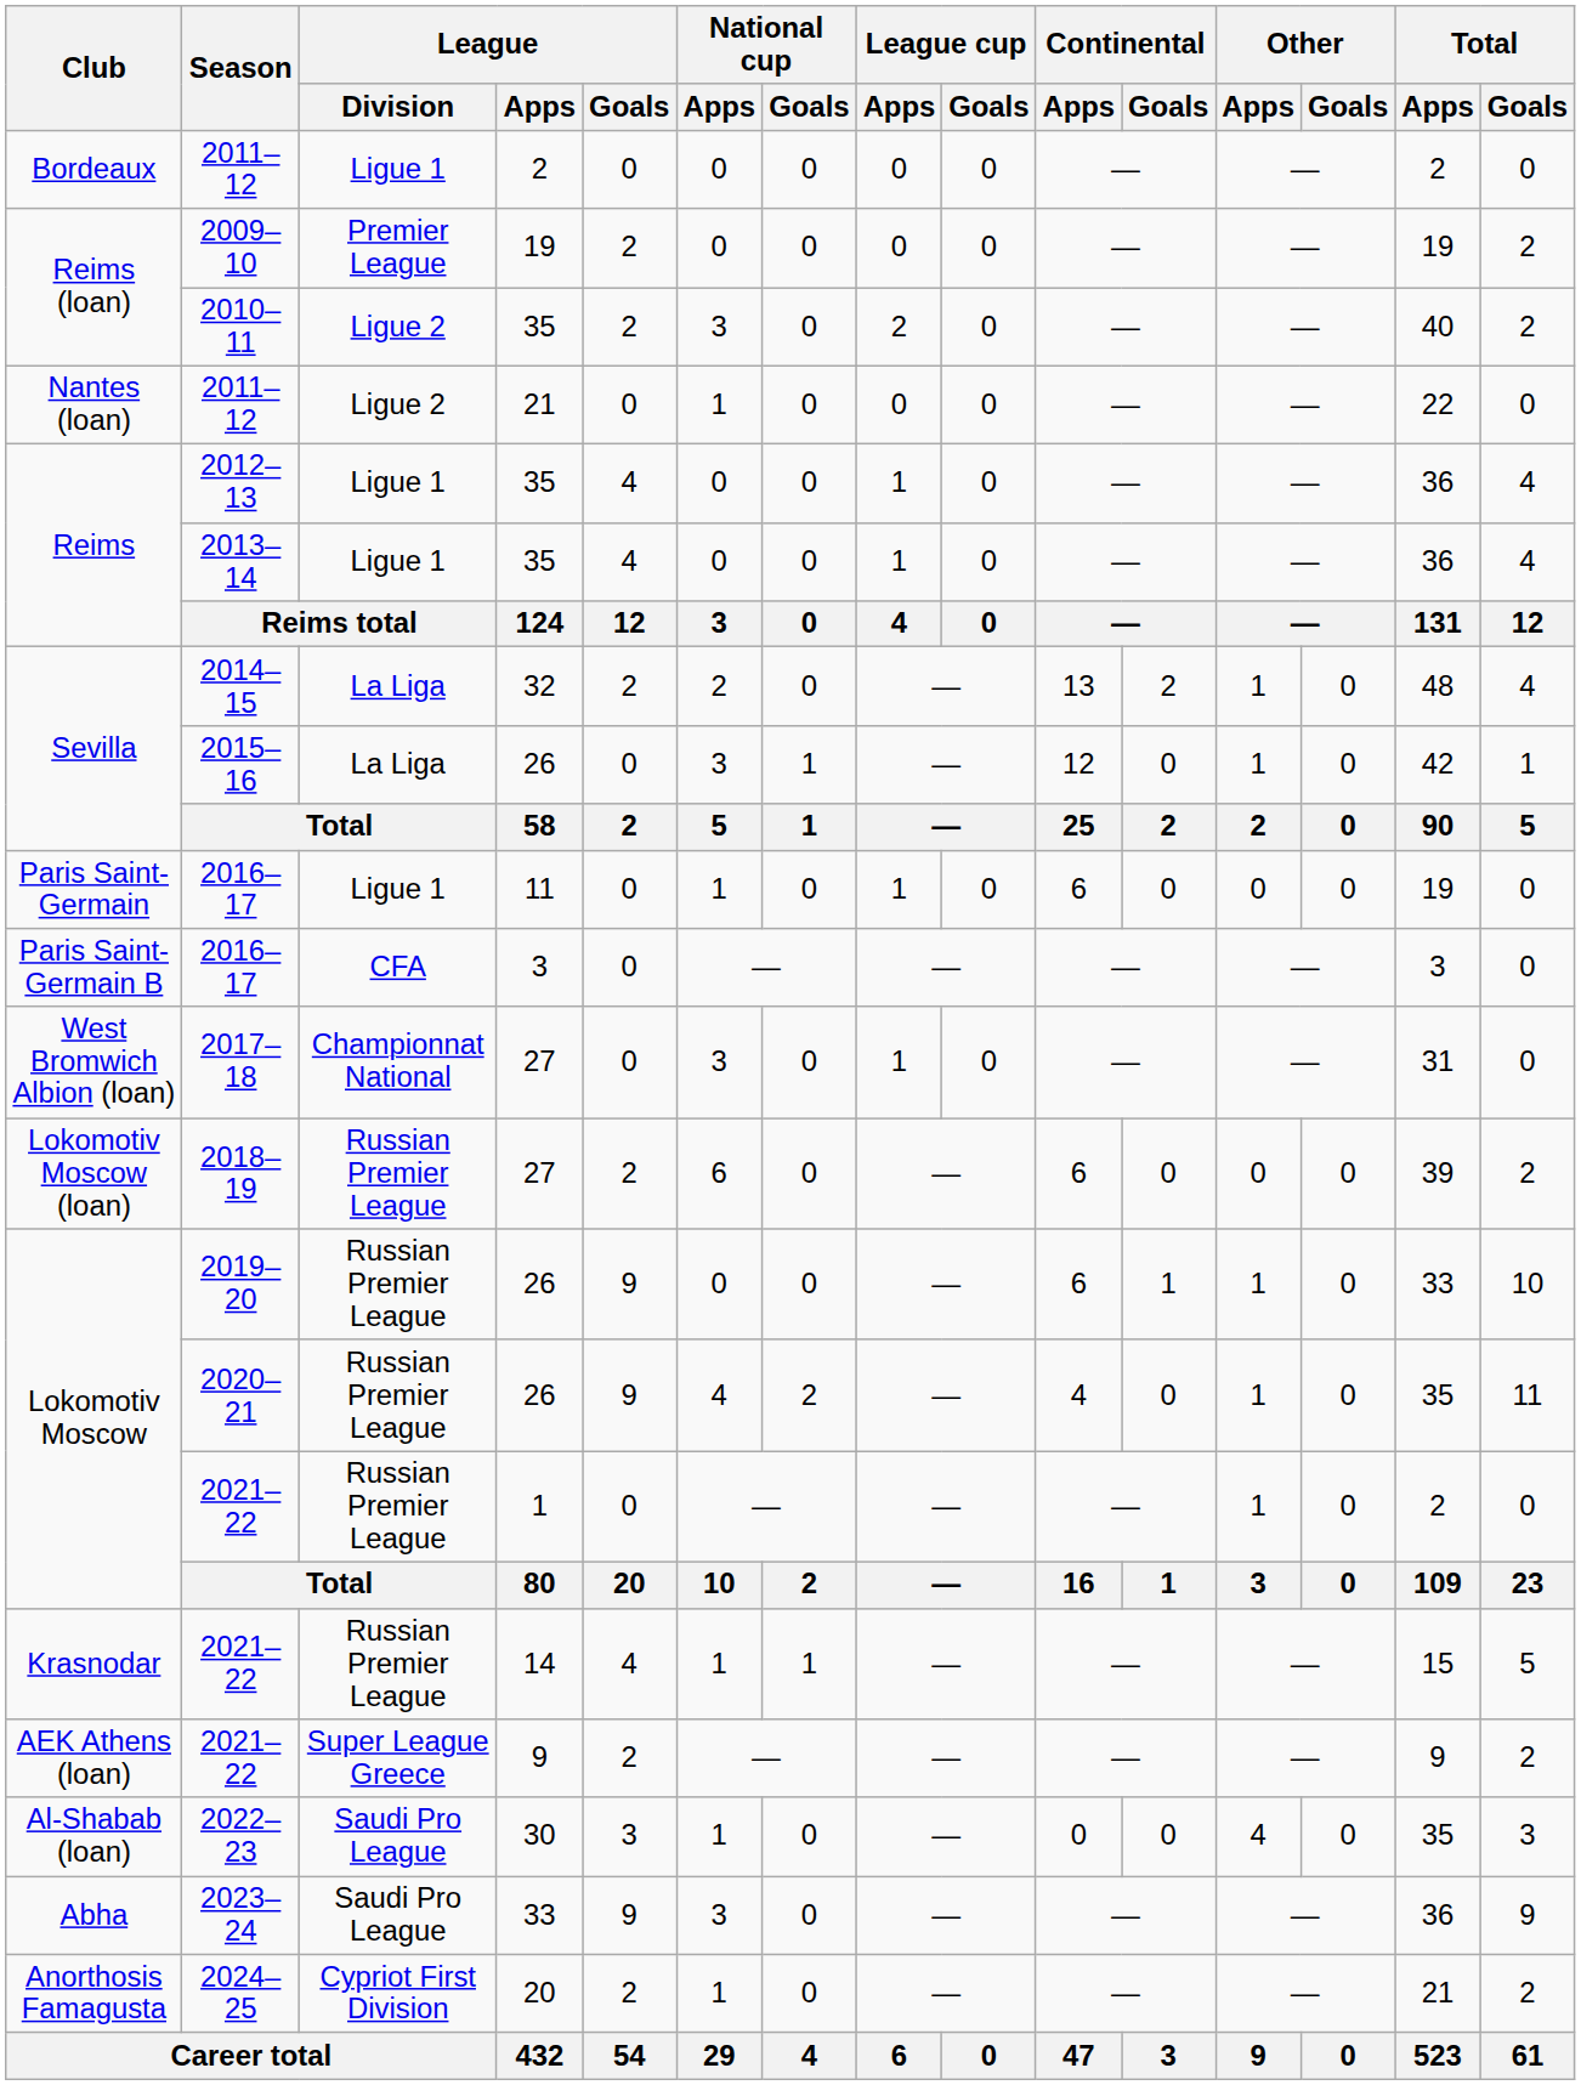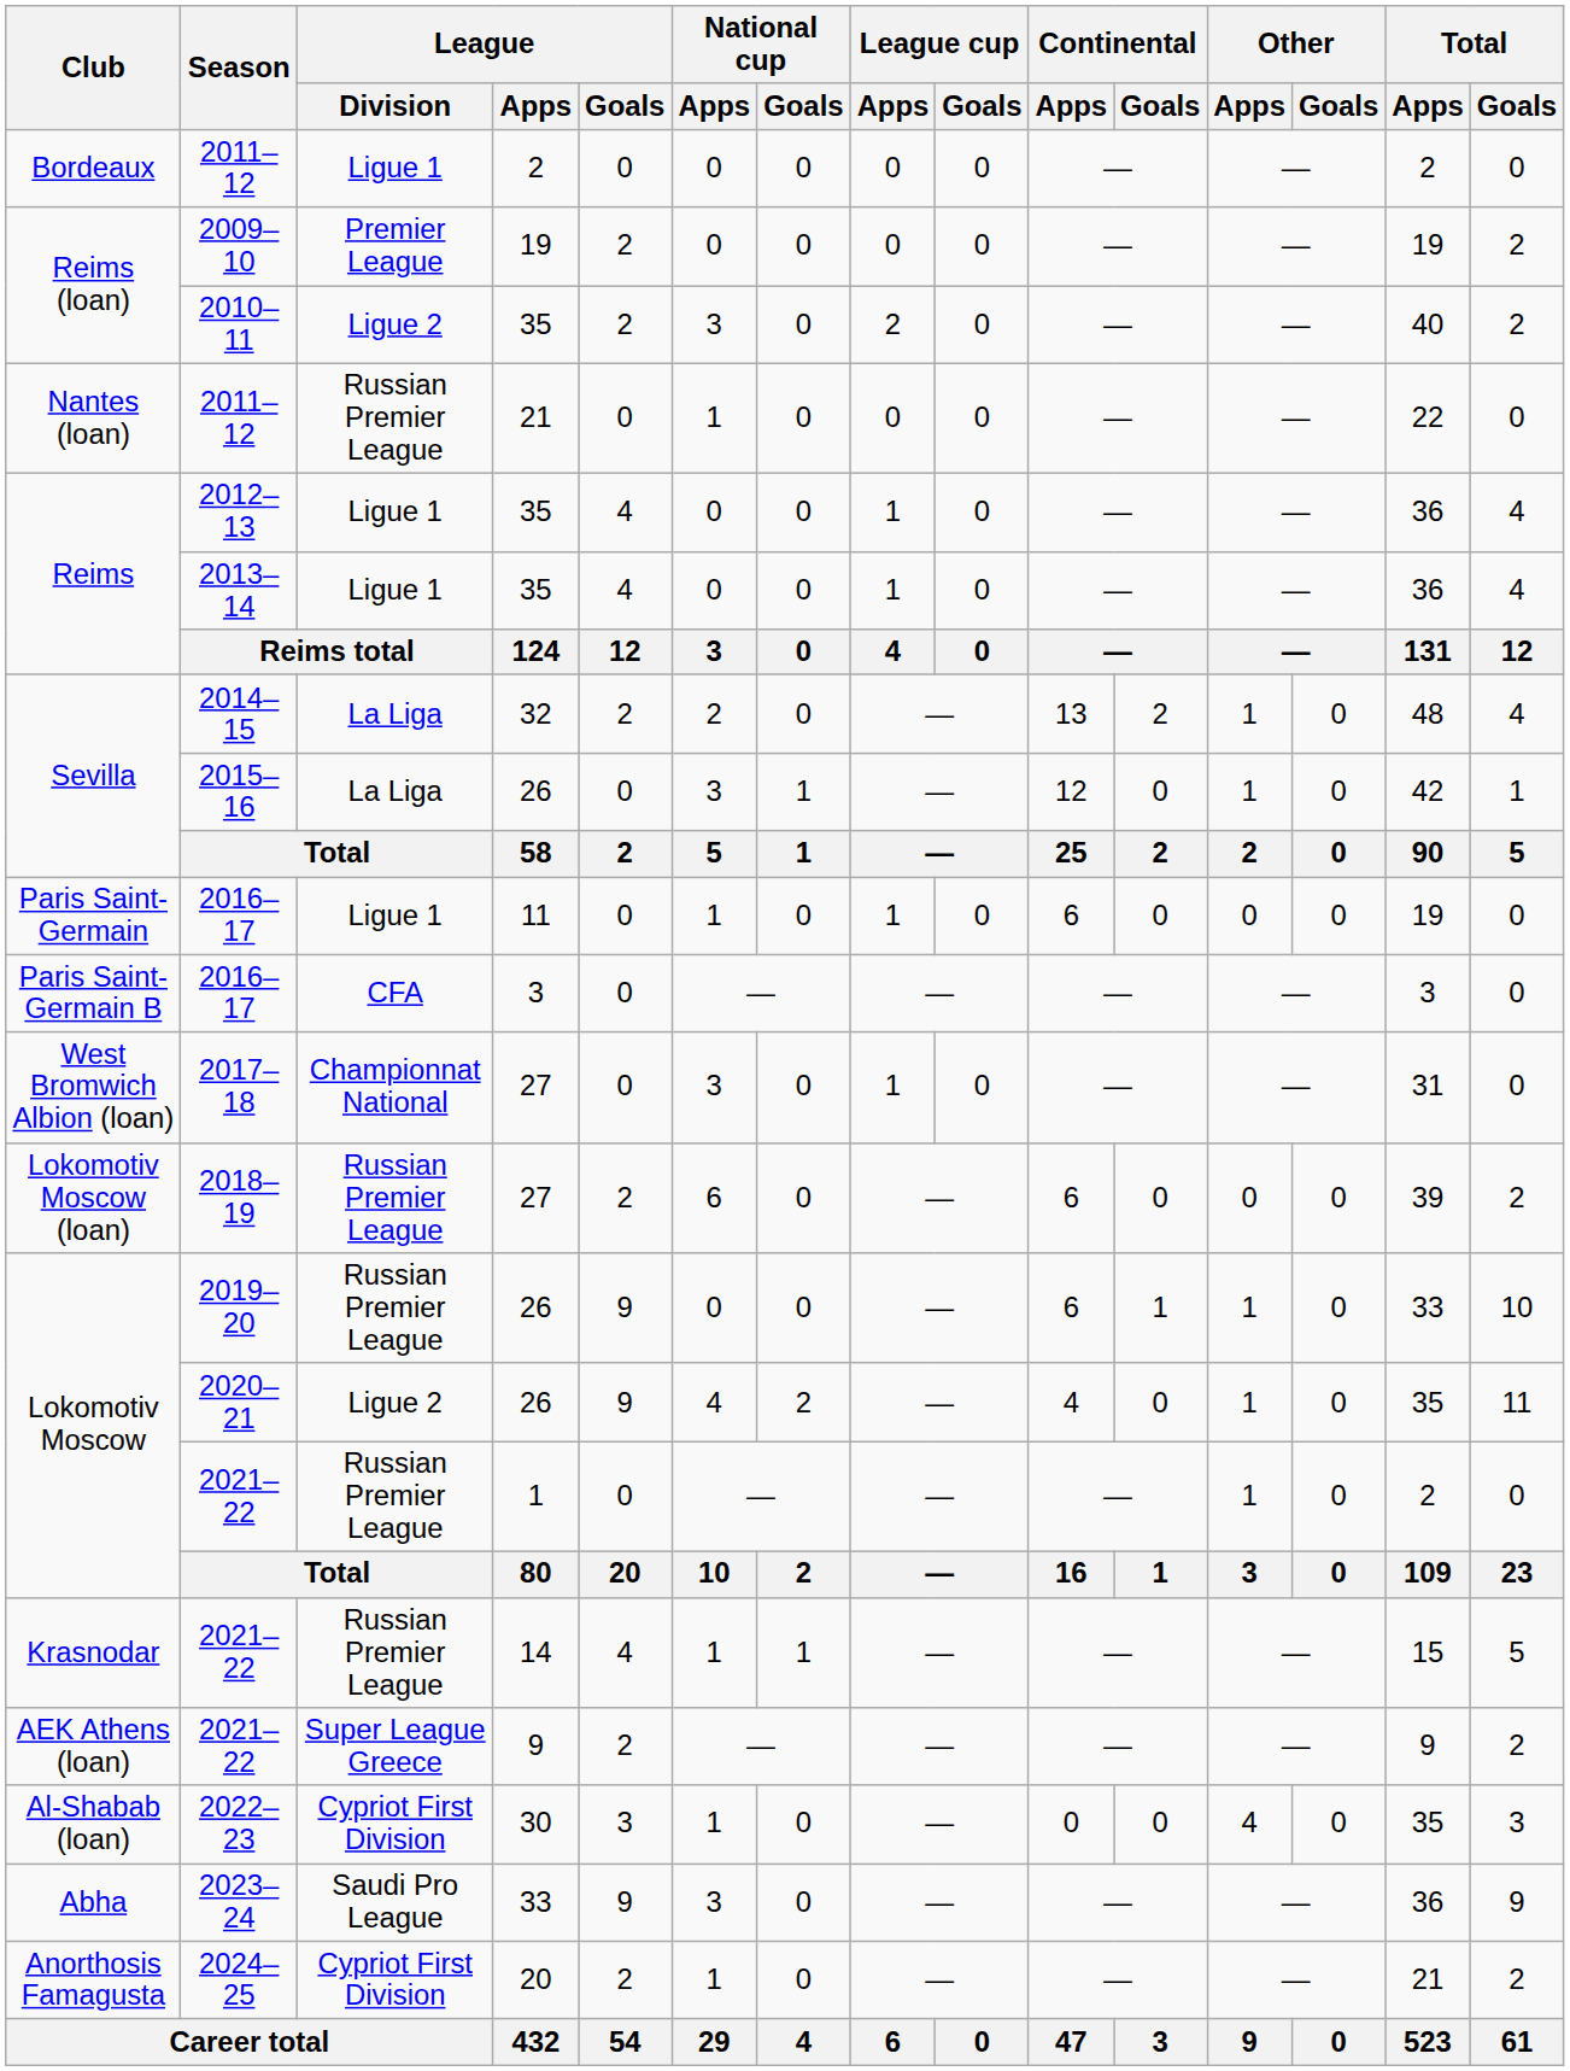 <table class="wikitable" style="text-align:center">
 <tr>
 <th rowspan="2">Club</th>
 <th rowspan="2">Season</th>
 <th colspan="3">League</th>
 <th colspan="2">National cup</th>
 <th colspan="2">League cup</th>
 <th colspan="2">Continental</th>
 <th colspan="2">Other</th>
 <th colspan="2">Total</th>
 </tr>
 <tr>
 <th>Division</th>
 <th>Apps</th>
 <th>Goals</th>
 <th>Apps</th>
 <th>Goals</th>
 <th>Apps</th>
 <th>Goals</th>
 <th>Apps</th>
 <th>Goals</th>
 <th>Apps</th>
 <th>Goals</th>
 <th>Apps</th>
 <th>Goals</th>
 </tr>
 <tr>
 <td><a href='#'>Bordeaux</a></td>
 <td><a href='#'>2011–12</a></td>
 <td><a href='#'>Ligue 1</a></td>
 <td>2</td>
 <td>0</td>
 <td>0</td>
 <td>0</td>
 <td>0</td>
 <td>0</td>
 <td colspan="2">—</td>
 <td colspan="2">—</td>
 <td>2</td>
 <td>0</td>
 </tr>
 <tr>
 <td rowspan="2"><a href='#'>Reims</a> (loan)</td>
 <td><a href='#'>2009–10</a></td>
 <td><a href='#'>Premier League</a></td>
 <td>19</td>
 <td>2</td>
 <td>0</td>
 <td>0</td>
 <td>0</td>
 <td>0</td>
 <td colspan="2">—</td>
 <td colspan="2">—</td>
 <td>19</td>
 <td>2</td>
 </tr>
 <tr>
 <td><a href='#'>2010–11</a></td>
 <td><a href='#'>Ligue 2</a></td>
 <td>35</td>
 <td>2</td>
 <td>3</td>
 <td>0</td>
 <td>2</td>
 <td>0</td>
 <td colspan="2">—</td>
 <td colspan="2">—</td>
 <td>40</td>
 <td>2</td>
 </tr>
 <tr>
 <td><a href='#'>Nantes</a> (loan)</td>
 <td><a href='#'>2011–12</a></td>
-<td>Ligue 2</td>
+<td>Russian Premier League</td>
 <td>21</td>
 <td>0</td>
 <td>1</td>
 <td>0</td>
 <td>0</td>
 <td>0</td>
 <td colspan="2">—</td>
 <td colspan="2">—</td>
 <td>22</td>
 <td>0</td>
 </tr>
 <tr>
 <td rowspan="3"><a href='#'>Reims</a></td>
 <td><a href='#'>2012–13</a></td>
 <td>Ligue 1</td>
 <td>35</td>
 <td>4</td>
 <td>0</td>
 <td>0</td>
 <td>1</td>
 <td>0</td>
 <td colspan="2">—</td>
 <td colspan="2">—</td>
 <td>36</td>
 <td>4</td>
 </tr>
 <tr>
 <td><a href='#'>2013–14</a></td>
 <td>Ligue 1</td>
 <td>35</td>
 <td>4</td>
 <td>0</td>
 <td>0</td>
 <td>1</td>
 <td>0</td>
 <td colspan="2">—</td>
 <td colspan="2">—</td>
 <td>36</td>
 <td>4</td>
 </tr>
 <tr>
 <th colspan="2">Reims total</th>
 <th>124</th>
 <th>12</th>
 <th>3</th>
 <th>0</th>
 <th>4</th>
 <th>0</th>
 <th colspan="2">—</th>
 <th colspan="2">—</th>
 <th>131</th>
 <th>12</th>
 </tr>
 <tr>
 <td rowspan="3"><a href='#'>Sevilla</a></td>
 <td><a href='#'>2014–15</a></td>
 <td><a href='#'>La Liga</a></td>
 <td>32</td>
 <td>2</td>
 <td>2</td>
 <td>0</td>
 <td colspan="2">—</td>
 <td>13</td>
 <td>2</td>
 <td>1</td>
 <td>0</td>
 <td>48</td>
 <td>4</td>
 </tr>
 <tr>
 <td><a href='#'>2015–16</a></td>
 <td>La Liga</td>
 <td>26</td>
 <td>0</td>
 <td>3</td>
 <td>1</td>
 <td colspan="2">—</td>
 <td>12</td>
 <td>0</td>
 <td>1</td>
 <td>0</td>
 <td>42</td>
 <td>1</td>
 </tr>
 <tr>
 <th colspan="2">Total</th>
 <th>58</th>
 <th>2</th>
 <th>5</th>
 <th>1</th>
 <th colspan="2">—</th>
 <th>25</th>
 <th>2</th>
 <th>2</th>
 <th>0</th>
 <th>90</th>
 <th>5</th>
 </tr>
 <tr>
 <td><a href='#'>Paris Saint-Germain</a></td>
 <td><a href='#'>2016–17</a></td>
 <td>Ligue 1</td>
 <td>11</td>
 <td>0</td>
 <td>1</td>
 <td>0</td>
 <td>1</td>
 <td>0</td>
 <td>6</td>
 <td>0</td>
 <td>0</td>
 <td>0</td>
 <td>19</td>
 <td>0</td>
 </tr>
 <tr>
 <td><a href='#'>Paris Saint-Germain B</a></td>
 <td><a href='#'>2016–17</a></td>
 <td><a href='#'>CFA</a></td>
 <td>3</td>
 <td>0</td>
 <td colspan="2">—</td>
 <td colspan="2">—</td>
 <td colspan="2">—</td>
 <td colspan="2">—</td>
 <td>3</td>
 <td>0</td>
 </tr>
 <tr>
 <td><a href='#'>West Bromwich Albion</a> (loan)</td>
 <td><a href='#'>2017–18</a></td>
 <td><a href='#'>Championnat National</a></td>
 <td>27</td>
 <td>0</td>
 <td>3</td>
 <td>0</td>
 <td>1</td>
 <td>0</td>
 <td colspan="2">—</td>
 <td colspan="2">—</td>
 <td>31</td>
 <td>0</td>
 </tr>
 <tr>
 <td><a href='#'>Lokomotiv Moscow</a> (loan)</td>
 <td><a href='#'>2018–19</a></td>
 <td><a href='#'>Russian Premier League</a></td>
 <td>27</td>
 <td>2</td>
 <td>6</td>
 <td>0</td>
 <td colspan="2">—</td>
 <td>6</td>
 <td>0</td>
 <td>0</td>
 <td>0</td>
 <td>39</td>
 <td>2</td>
 </tr>
 <tr>
 <td rowspan="4">Lokomotiv Moscow</td>
 <td><a href='#'>2019–20</a></td>
 <td>Russian Premier League</td>
 <td>26</td>
 <td>9</td>
 <td>0</td>
 <td>0</td>
 <td colspan="2">—</td>
 <td>6</td>
 <td>1</td>
 <td>1</td>
 <td>0</td>
 <td>33</td>
 <td>10</td>
 </tr>
 <tr>
 <td><a href='#'>2020–21</a></td>
-<td>Russian Premier League</td>
+<td>Ligue 2</td>
 <td>26</td>
 <td>9</td>
 <td>4</td>
 <td>2</td>
 <td colspan="2">—</td>
 <td>4</td>
 <td>0</td>
 <td>1</td>
 <td>0</td>
 <td>35</td>
 <td>11</td>
 </tr>
 <tr>
 <td><a href='#'>2021–22</a></td>
 <td>Russian Premier League</td>
 <td>1</td>
 <td>0</td>
 <td colspan="2">—</td>
 <td colspan="2">—</td>
 <td colspan="2">—</td>
 <td>1</td>
 <td>0</td>
 <td>2</td>
 <td>0</td>
 </tr>
 <tr>
 <th colspan="2">Total</th>
 <th>80</th>
 <th>20</th>
 <th>10</th>
 <th>2</th>
 <th colspan="2">—</th>
 <th>16</th>
 <th>1</th>
 <th>3</th>
 <th>0</th>
 <th>109</th>
 <th>23</th>
 </tr>
 <tr>
 <td><a href='#'>Krasnodar</a></td>
 <td><a href='#'>2021–22</a></td>
 <td>Russian Premier League</td>
 <td>14</td>
 <td>4</td>
 <td>1</td>
 <td>1</td>
 <td colspan="2">—</td>
 <td colspan="2">—</td>
 <td colspan="2">—</td>
 <td>15</td>
 <td>5</td>
 </tr>
 <tr>
 <td><a href='#'>AEK Athens</a> (loan)</td>
 <td><a href='#'>2021–22</a></td>
 <td><a href='#'>Super League Greece</a></td>
 <td>9</td>
 <td>2</td>
 <td colspan="2">—</td>
 <td colspan="2">—</td>
 <td colspan="2">—</td>
 <td colspan="2">—</td>
 <td>9</td>
 <td>2</td>
 </tr>
 <tr>
 <td><a href='#'>Al-Shabab</a> (loan)</td>
 <td><a href='#'>2022–23</a></td>
-<td><a href='#'>Saudi Pro League</a></td>
+<td><a href='#'>Cypriot First Division</a></td>
 <td>30</td>
 <td>3</td>
 <td>1</td>
 <td>0</td>
 <td colspan="2">—</td>
 <td>0</td>
 <td>0</td>
 <td>4</td>
 <td>0</td>
 <td>35</td>
 <td>3</td>
 </tr>
 <tr>
 <td><a href='#'>Abha</a></td>
 <td><a href='#'>2023–24</a></td>
 <td>Saudi Pro League</td>
 <td>33</td>
 <td>9</td>
 <td>3</td>
 <td>0</td>
 <td colspan="2">—</td>
 <td colspan="2">—</td>
 <td colspan="2">—</td>
 <td>36</td>
 <td>9</td>
 </tr>
 <tr>
 <td><a href='#'>Anorthosis Famagusta</a></td>
 <td><a href='#'>2024–25</a></td>
 <td><a href='#'>Cypriot First Division</a></td>
 <td>20</td>
 <td>2</td>
 <td>1</td>
 <td>0</td>
 <td colspan="2">—</td>
 <td colspan="2">—</td>
 <td colspan="2">—</td>
 <td>21</td>
 <td>2</td>
 </tr>
 <tr>
 <th colspan="3">Career total</th>
 <th>432</th>
 <th>54</th>
 <th>29</th>
 <th>4</th>
 <th>6</th>
 <th>0</th>
 <th>47</th>
 <th>3</th>
 <th>9</th>
 <th>0</th>
 <th>523</th>
 <th>61</th>
 </tr>
 </table>
